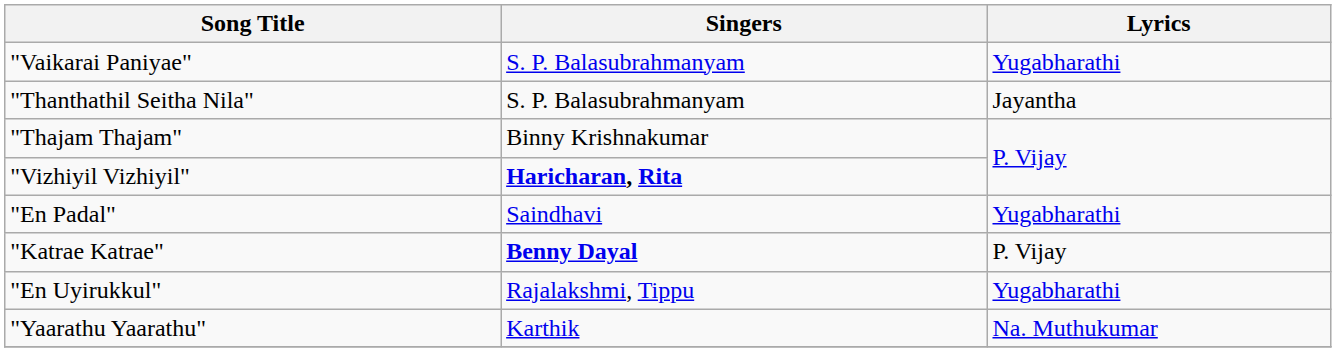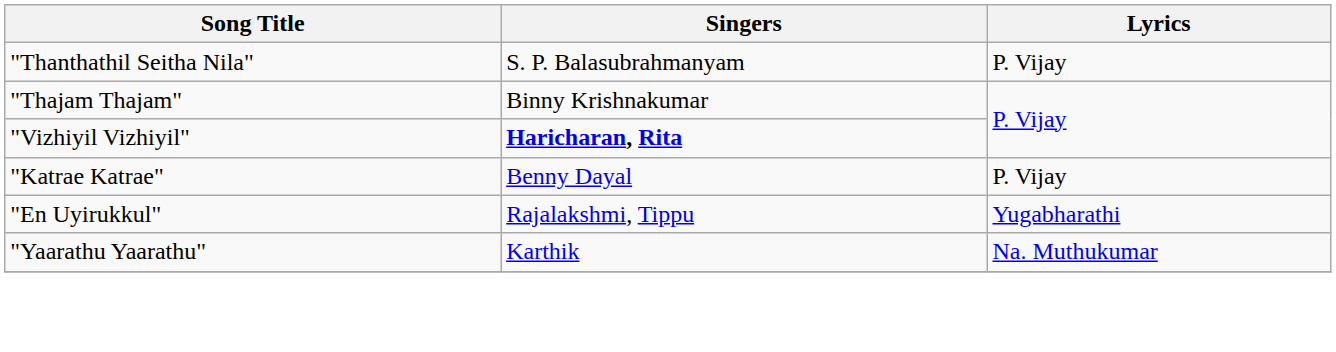 <table class="wikitable" width="70%">
 <tr>
 <th>Song Title</th>
 <th>Singers</th>
 <th>Lyrics</th>
 </tr>
 <tr>
-<td>"Vaikarai Paniyae"</td>
-<td><a href='#'>S. P. Balasubrahmanyam</a></td>
-<td><a href='#'>Yugabharathi</a></td>
-</tr>
-<tr>
 <td>"Thanthathil Seitha Nila"</td>
 <td>S. P. Balasubrahmanyam</td>
-<td>Jayantha</td>
+<td>P. Vijay</td>
 </tr>
 <tr>
 <td>"Thajam Thajam"</td>
 <td>Binny Krishnakumar</td>
 <td rowspan=2><a href='#'>P. Vijay</a></td>
 </tr>
 <tr>
 <td>"Vizhiyil Vizhiyil"</td>
 <td><strong><a href='#'>Haricharan</a>, <a href='#'>Rita</a></strong></td>
 </tr>
 <tr>
-<td>"En Padal"</td>
-<td><a href='#'>Saindhavi</a></td>
-<td><a href='#'>Yugabharathi</a></td>
-</tr>
-<tr>
 <td>"Katrae Katrae"</td>
-<td><strong><a href='#'>Benny Dayal</a></strong></td>
+<td><a href='#'>Benny Dayal</a></td>
 <td>P. Vijay</td>
 </tr>
 <tr>
 <td>"En Uyirukkul"</td>
 <td><a href='#'>Rajalakshmi</a>, <a href='#'>Tippu</a></td>
 <td><a href='#'>Yugabharathi</a></td>
 </tr>
 <tr>
 <td>"Yaarathu Yaarathu"</td>
 <td><a href='#'>Karthik</a></td>
 <td><a href='#'>Na. Muthukumar</a></td>
 </tr>
 <tr>
 </tr>
 </table>
